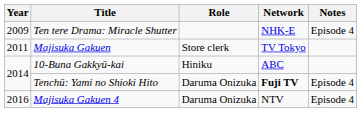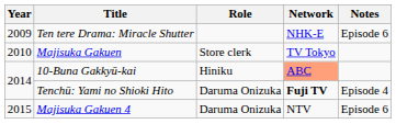 <table class="wikitable">
 <tr>
 <th>Year</th>
 <th>Title</th>
 <th>Role</th>
 <th>Network</th>
 <th>Notes</th>
 </tr>
 <tr>
 <td>2009</td>
 <td><em>Ten tere Drama: Miracle Shutter</em></td>
 <td></td>
 <td><a href='#'>NHK-E</a></td>
-<td>Episode 4</td>
+<td>Episode 6</td>
 </tr>
 <tr>
-<td>2011</td>
+<td>2010</td>
 <td><em><a href='#'>Majisuka Gakuen</a></em></td>
 <td>Store clerk</td>
 <td><a href='#'>TV Tokyo</a></td>
 <td></td>
 </tr>
 <tr>
 <td rowspan="2">2014</td>
 <td><em>10-Buna Gakkyū-kai</em></td>
 <td>Hiniku</td>
-<td><a href='#'>ABC</a></td>
+<td style="background: lightsalmon;"><a href='#'>ABC</a></td>
 <td></td>
 </tr>
 <tr>
 <td><em>Tenchū: Yami no Shioki Hito</em></td>
 <td>Daruma Onizuka</td>
 <td><strong>Fuji TV</strong></td>
 <td>Episode 4</td>
 </tr>
 <tr>
-<td>2016</td>
+<td>2015</td>
 <td><em><a href='#'>Majisuka Gakuen 4</a></em></td>
 <td>Daruma Onizuka</td>
 <td>NTV</td>
-<td>Episode 4</td>
+<td>Episode 6</td>
 </tr>
 </table>
